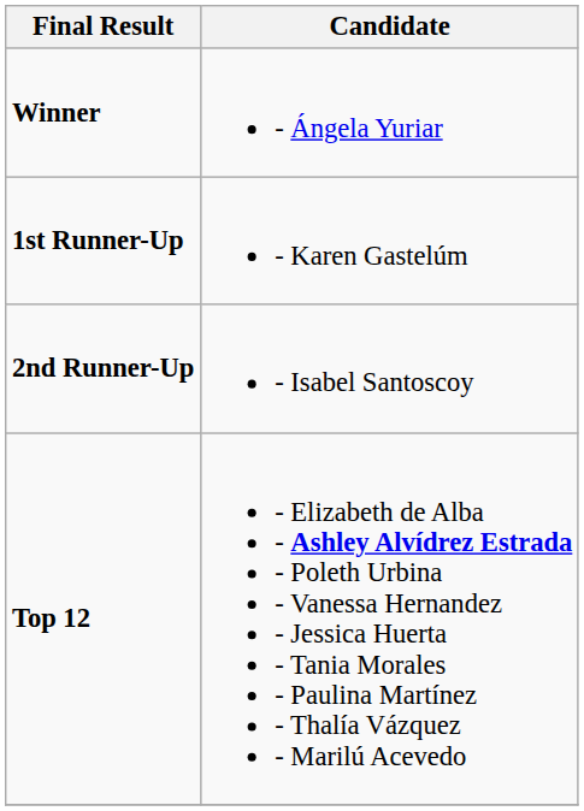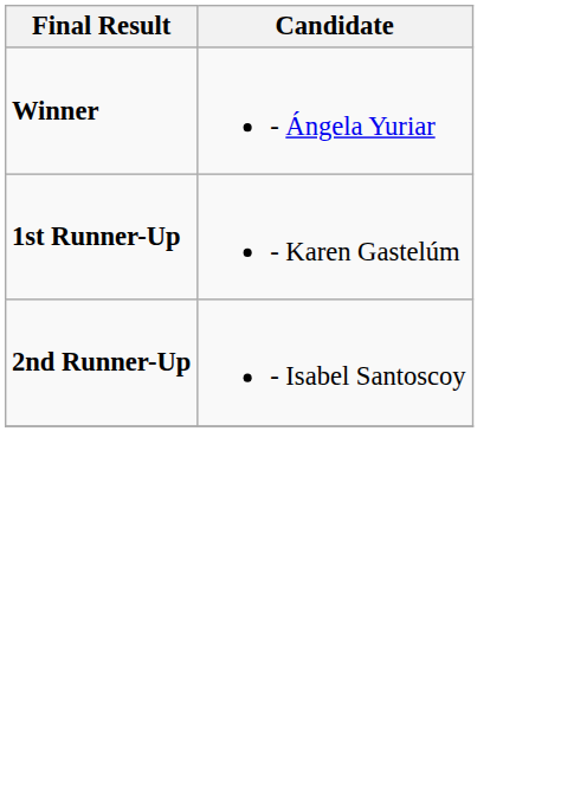 <table class="wikitable">
 <tr>
 <th>Final Result</th>
 <th>Candidate</th>
 </tr>
 <tr>
 <td><strong>Winner</strong></td>
 <td><br><ul><li><strong></strong> - <a href='#'>Ángela Yuriar</a></li></ul></td>
 </tr>
 <tr>
 <td><strong>1st Runner-Up</strong></td>
 <td><br><ul><li><strong></strong> - Karen Gastelúm</li></ul></td>
 </tr>
 <tr>
 <td><strong>2nd Runner-Up</strong></td>
 <td><br><ul><li><strong></strong> - Isabel Santoscoy</li></ul></td>
 </tr>
 <tr>
-<td><strong>Top 12</strong></td>
-<td><br><ul><li><strong></strong> - Elizabeth de Alba</li><li><strong></strong> - <strong><a href='#'>Ashley Alvídrez Estrada</a></strong></li><li><strong></strong> - Poleth Urbina</li><li><strong></strong> - Vanessa Hernandez</li><li><strong></strong> - Jessica Huerta</li><li><strong></strong> - Tania Morales</li><li><strong></strong> - Paulina Martínez</li><li><strong></strong> - Thalía Vázquez</li><li><strong></strong> - Marilú Acevedo</li></ul></td>
-</tr>
-<tr>
 </tr>
 </table>
